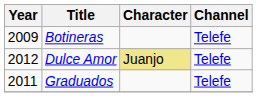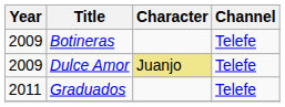 <table class="wikitable" style="font-size: 90%;">
 <tr>
 <th>Year</th>
 <th>Title</th>
 <th>Character</th>
 <th>Channel</th>
 </tr>
 <tr>
 <td>2009</td>
 <td><em><a href='#'>Botineras</a></em></td>
 <td></td>
 <td><a href='#'>Telefe</a></td>
 </tr>
 <tr>
-<td>2012</td>
+<td>2009</td>
 <td><em><a href='#'>Dulce Amor</a></em></td>
 <td style="background: khaki;">Juanjo</td>
 <td><a href='#'>Telefe</a></td>
 </tr>
 <tr>
 <td>2011</td>
 <td><em><a href='#'>Graduados</a></em></td>
 <td></td>
 <td><a href='#'>Telefe</a></td>
 </tr>
 <tr>
 </tr>
 </table>
